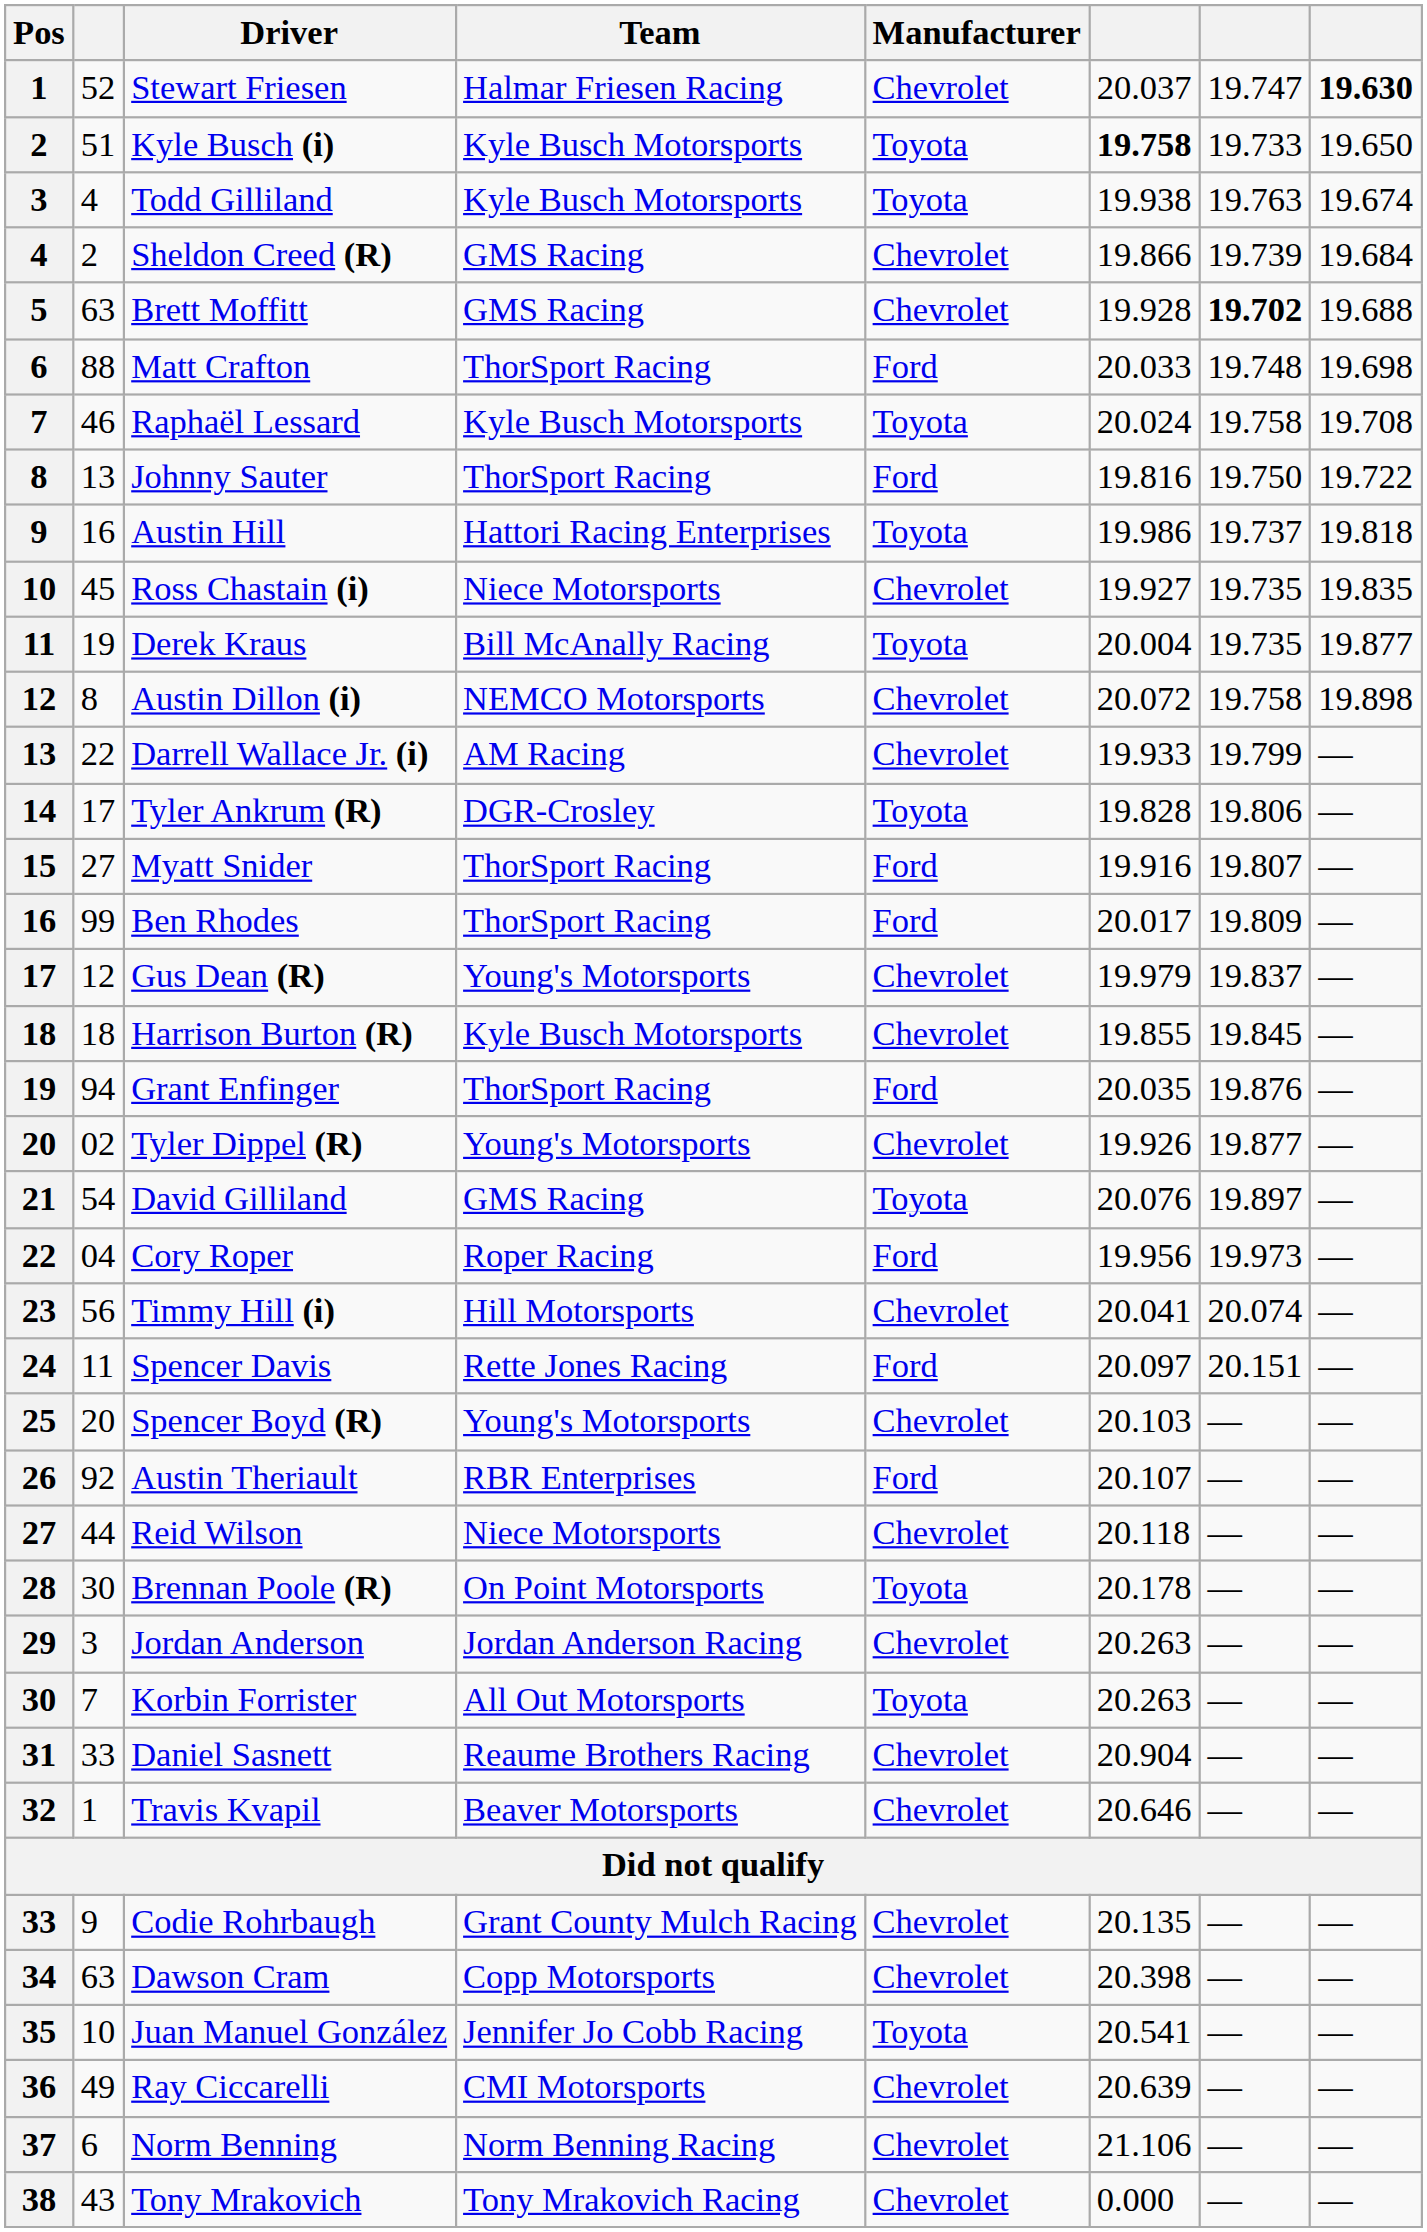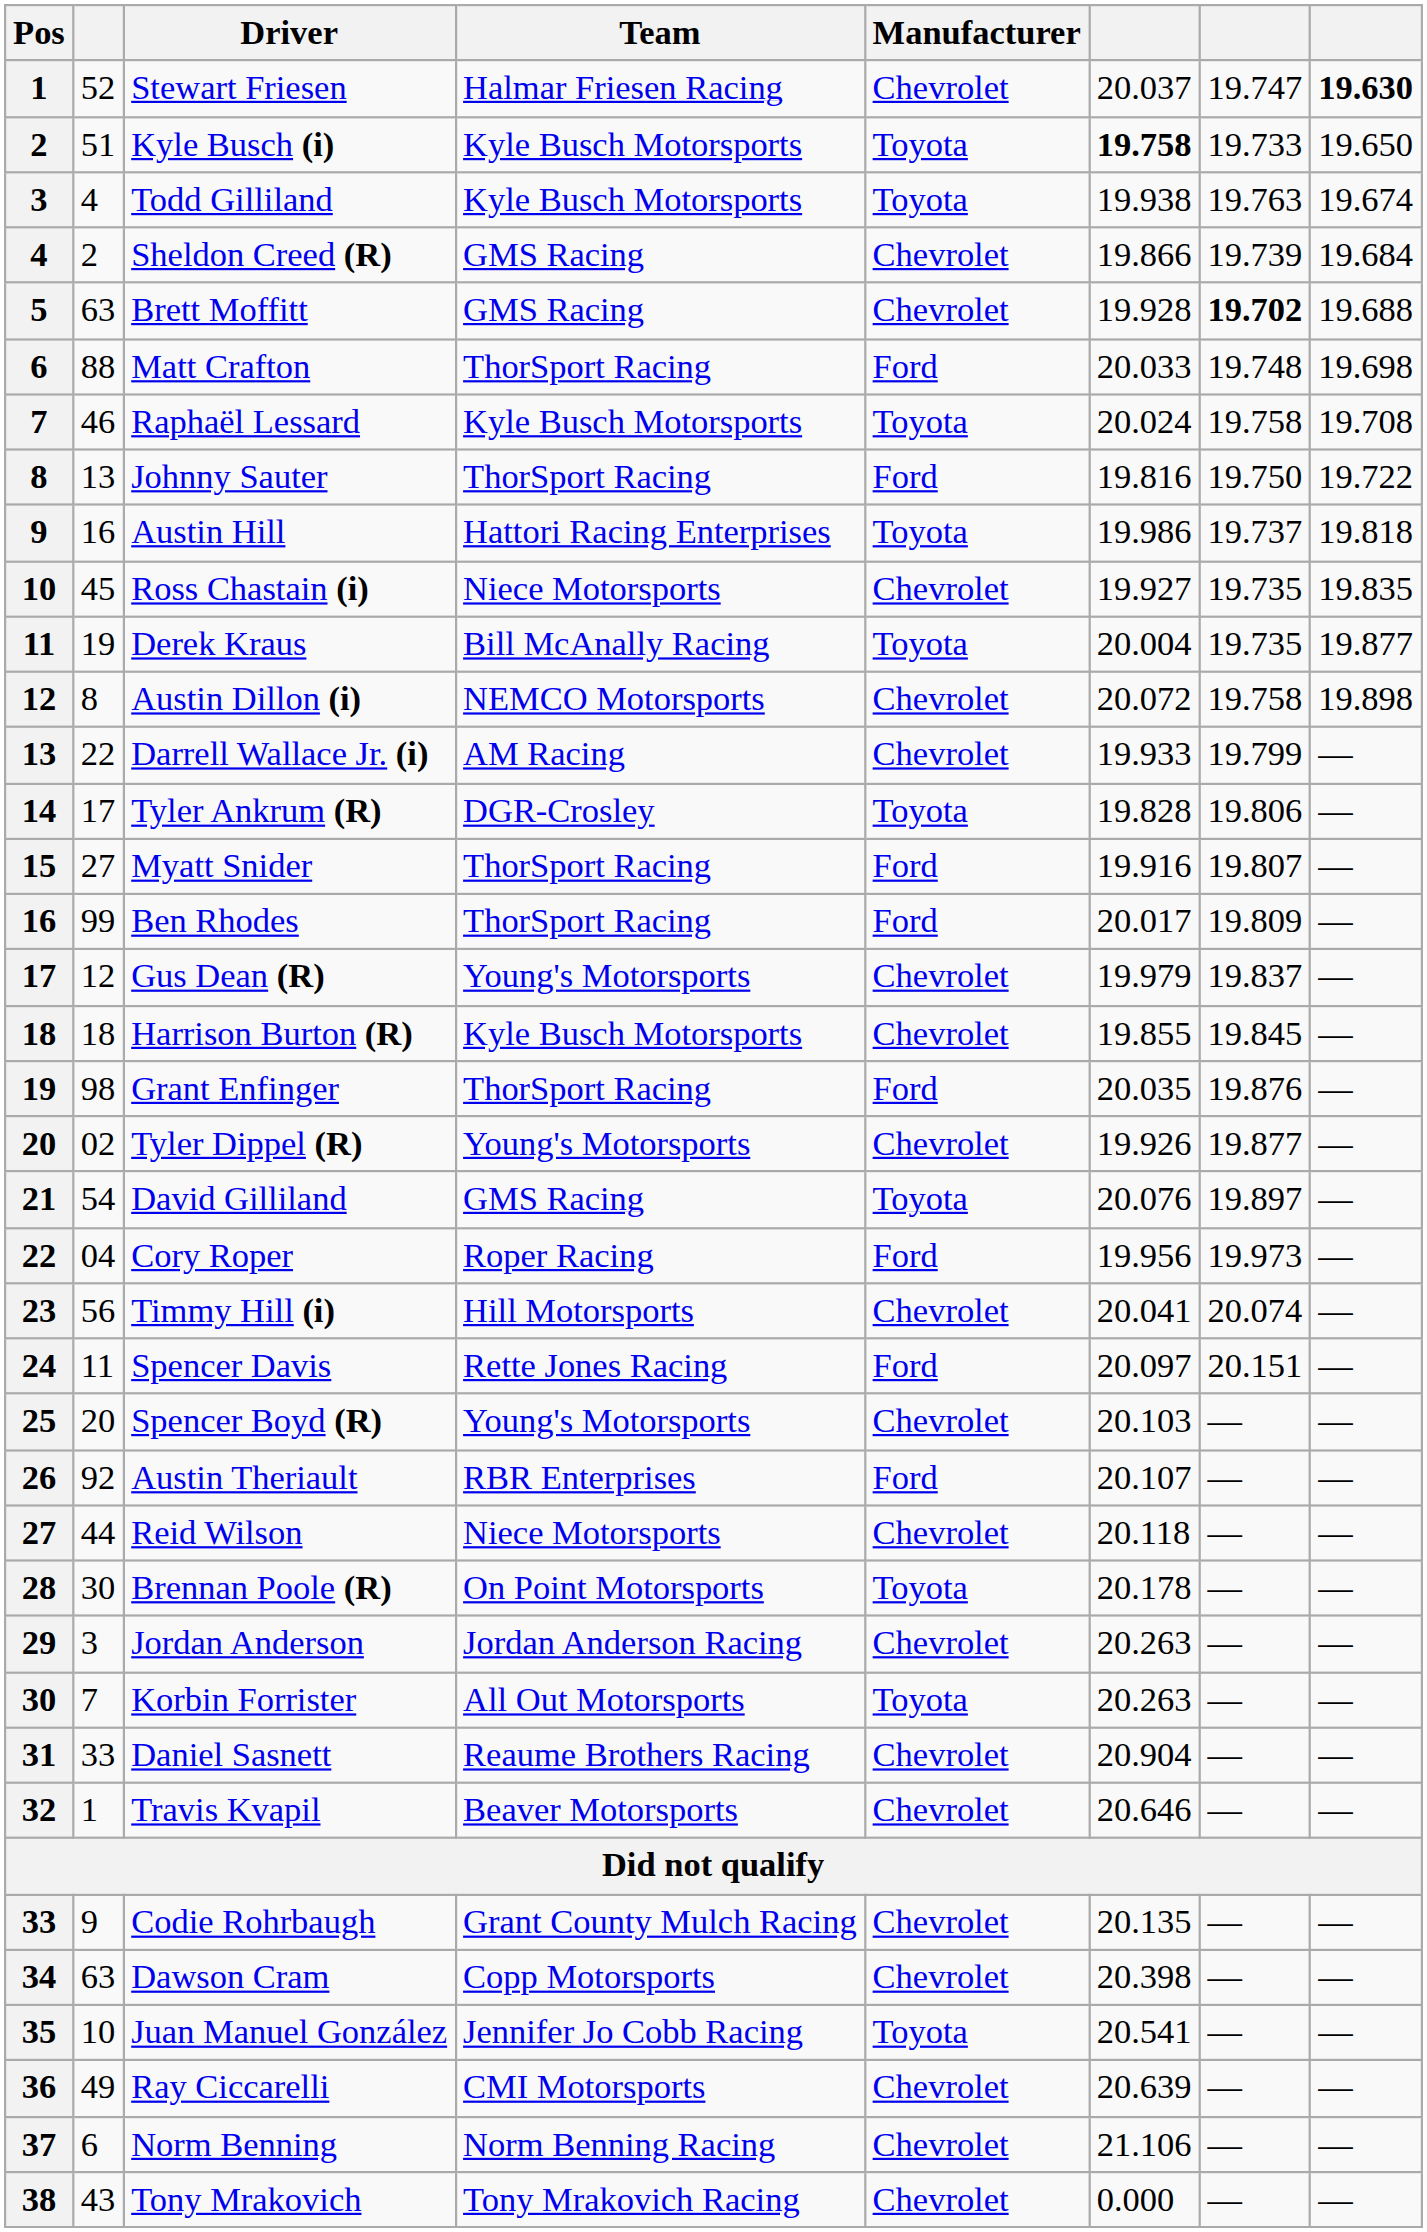 <table class="wikitable" style="font-size:98%">
 <tr>
 <th>Pos</th>
 <th></th>
 <th>Driver</th>
 <th>Team</th>
 <th>Manufacturer</th>
 <th></th>
 <th></th>
 <th></th>
 </tr>
 <tr>
 <th>1</th>
 <td>52</td>
 <td><a href='#'>Stewart Friesen</a></td>
 <td><a href='#'>Halmar Friesen Racing</a></td>
 <td><a href='#'>Chevrolet</a></td>
 <td>20.037</td>
 <td>19.747</td>
 <td><strong>19.630</strong></td>
 </tr>
 <tr>
 <th>2</th>
 <td>51</td>
 <td><a href='#'>Kyle Busch</a> <strong>(i)</strong></td>
 <td><a href='#'>Kyle Busch Motorsports</a></td>
 <td><a href='#'>Toyota</a></td>
 <td><strong>19.758</strong></td>
 <td>19.733</td>
 <td>19.650</td>
 </tr>
 <tr>
 <th>3</th>
 <td>4</td>
 <td><a href='#'>Todd Gilliland</a></td>
 <td><a href='#'>Kyle Busch Motorsports</a></td>
 <td><a href='#'>Toyota</a></td>
 <td>19.938</td>
 <td>19.763</td>
 <td>19.674</td>
 </tr>
 <tr>
 <th>4</th>
 <td>2</td>
 <td><a href='#'>Sheldon Creed</a> <strong>(R)</strong></td>
 <td><a href='#'>GMS Racing</a></td>
 <td><a href='#'>Chevrolet</a></td>
 <td>19.866</td>
 <td>19.739</td>
 <td>19.684</td>
 </tr>
 <tr>
 <th>5</th>
 <td>63</td>
 <td><a href='#'>Brett Moffitt</a></td>
 <td><a href='#'>GMS Racing</a></td>
 <td><a href='#'>Chevrolet</a></td>
 <td>19.928</td>
 <td><strong>19.702</strong></td>
 <td>19.688</td>
 </tr>
 <tr>
 <th>6</th>
 <td>88</td>
 <td><a href='#'>Matt Crafton</a></td>
 <td><a href='#'>ThorSport Racing</a></td>
 <td><a href='#'>Ford</a></td>
 <td>20.033</td>
 <td>19.748</td>
 <td>19.698</td>
 </tr>
 <tr>
 <th>7</th>
 <td>46</td>
 <td><a href='#'>Raphaël Lessard</a></td>
 <td><a href='#'>Kyle Busch Motorsports</a></td>
 <td><a href='#'>Toyota</a></td>
 <td>20.024</td>
 <td>19.758</td>
 <td>19.708</td>
 </tr>
 <tr>
 <th>8</th>
 <td>13</td>
 <td><a href='#'>Johnny Sauter</a></td>
 <td><a href='#'>ThorSport Racing</a></td>
 <td><a href='#'>Ford</a></td>
 <td>19.816</td>
 <td>19.750</td>
 <td>19.722</td>
 </tr>
 <tr>
 <th>9</th>
 <td>16</td>
 <td><a href='#'>Austin Hill</a></td>
 <td><a href='#'>Hattori Racing Enterprises</a></td>
 <td><a href='#'>Toyota</a></td>
 <td>19.986</td>
 <td>19.737</td>
 <td>19.818</td>
 </tr>
 <tr>
 <th>10</th>
 <td>45</td>
 <td><a href='#'>Ross Chastain</a> <strong>(i)</strong></td>
 <td><a href='#'>Niece Motorsports</a></td>
 <td><a href='#'>Chevrolet</a></td>
 <td>19.927</td>
 <td>19.735</td>
 <td>19.835</td>
 </tr>
 <tr>
 <th>11</th>
 <td>19</td>
 <td><a href='#'>Derek Kraus</a></td>
 <td><a href='#'>Bill McAnally Racing</a></td>
 <td><a href='#'>Toyota</a></td>
 <td>20.004</td>
 <td>19.735</td>
 <td>19.877</td>
 </tr>
 <tr>
 <th>12</th>
 <td>8</td>
 <td><a href='#'>Austin Dillon</a> <strong>(i)</strong></td>
 <td><a href='#'>NEMCO Motorsports</a></td>
 <td><a href='#'>Chevrolet</a></td>
 <td>20.072</td>
 <td>19.758</td>
 <td>19.898</td>
 </tr>
 <tr>
 <th>13</th>
 <td>22</td>
 <td><a href='#'>Darrell Wallace Jr.</a> <strong>(i)</strong></td>
 <td><a href='#'>AM Racing</a></td>
 <td><a href='#'>Chevrolet</a></td>
 <td>19.933</td>
 <td>19.799</td>
 <td>—</td>
 </tr>
 <tr>
 <th>14</th>
 <td>17</td>
 <td><a href='#'>Tyler Ankrum</a> <strong>(R)</strong></td>
 <td><a href='#'>DGR-Crosley</a></td>
 <td><a href='#'>Toyota</a></td>
 <td>19.828</td>
 <td>19.806</td>
 <td>—</td>
 </tr>
 <tr>
 <th>15</th>
 <td>27</td>
 <td><a href='#'>Myatt Snider</a></td>
 <td><a href='#'>ThorSport Racing</a></td>
 <td><a href='#'>Ford</a></td>
 <td>19.916</td>
 <td>19.807</td>
 <td>—</td>
 </tr>
 <tr>
 <th>16</th>
 <td>99</td>
 <td><a href='#'>Ben Rhodes</a></td>
 <td><a href='#'>ThorSport Racing</a></td>
 <td><a href='#'>Ford</a></td>
 <td>20.017</td>
 <td>19.809</td>
 <td>—</td>
 </tr>
 <tr>
 <th>17</th>
 <td>12</td>
 <td><a href='#'>Gus Dean</a> <strong>(R)</strong></td>
 <td><a href='#'>Young's Motorsports</a></td>
 <td><a href='#'>Chevrolet</a></td>
 <td>19.979</td>
 <td>19.837</td>
 <td>—</td>
 </tr>
 <tr>
 <th>18</th>
 <td>18</td>
 <td><a href='#'>Harrison Burton</a> <strong>(R)</strong></td>
 <td><a href='#'>Kyle Busch Motorsports</a></td>
 <td><a href='#'>Chevrolet</a></td>
 <td>19.855</td>
 <td>19.845</td>
 <td>—</td>
 </tr>
 <tr>
 <th>19</th>
-<td>94</td>
+<td>98</td>
 <td><a href='#'>Grant Enfinger</a></td>
 <td><a href='#'>ThorSport Racing</a></td>
 <td><a href='#'>Ford</a></td>
 <td>20.035</td>
 <td>19.876</td>
 <td>—</td>
 </tr>
 <tr>
 <th>20</th>
 <td>02</td>
 <td><a href='#'>Tyler Dippel</a> <strong>(R)</strong></td>
 <td><a href='#'>Young's Motorsports</a></td>
 <td><a href='#'>Chevrolet</a></td>
 <td>19.926</td>
 <td>19.877</td>
 <td>—</td>
 </tr>
 <tr>
 <th>21</th>
 <td>54</td>
 <td><a href='#'>David Gilliland</a></td>
 <td><a href='#'>GMS Racing</a></td>
 <td><a href='#'>Toyota</a></td>
 <td>20.076</td>
 <td>19.897</td>
 <td>—</td>
 </tr>
 <tr>
 <th>22</th>
 <td>04</td>
 <td><a href='#'>Cory Roper</a></td>
 <td><a href='#'>Roper Racing</a></td>
 <td><a href='#'>Ford</a></td>
 <td>19.956</td>
 <td>19.973</td>
 <td>—</td>
 </tr>
 <tr>
 <th>23</th>
 <td>56</td>
 <td><a href='#'>Timmy Hill</a> <strong>(i)</strong></td>
 <td><a href='#'>Hill Motorsports</a></td>
 <td><a href='#'>Chevrolet</a></td>
 <td>20.041</td>
 <td>20.074</td>
 <td>—</td>
 </tr>
 <tr>
 <th>24</th>
 <td>11</td>
 <td><a href='#'>Spencer Davis</a></td>
 <td><a href='#'>Rette Jones Racing</a></td>
 <td><a href='#'>Ford</a></td>
 <td>20.097</td>
 <td>20.151</td>
 <td>—</td>
 </tr>
 <tr>
 <th>25</th>
 <td>20</td>
 <td><a href='#'>Spencer Boyd</a> <strong>(R)</strong></td>
 <td><a href='#'>Young's Motorsports</a></td>
 <td><a href='#'>Chevrolet</a></td>
 <td>20.103</td>
 <td>—</td>
 <td>—</td>
 </tr>
 <tr>
 <th>26</th>
 <td>92</td>
 <td><a href='#'>Austin Theriault</a></td>
 <td><a href='#'>RBR Enterprises</a></td>
 <td><a href='#'>Ford</a></td>
 <td>20.107</td>
 <td>—</td>
 <td>—</td>
 </tr>
 <tr>
 <th>27</th>
 <td>44</td>
 <td><a href='#'>Reid Wilson</a></td>
 <td><a href='#'>Niece Motorsports</a></td>
 <td><a href='#'>Chevrolet</a></td>
 <td>20.118</td>
 <td>—</td>
 <td>—</td>
 </tr>
 <tr>
 <th>28</th>
 <td>30</td>
 <td><a href='#'>Brennan Poole</a> <strong>(R)</strong></td>
 <td><a href='#'>On Point Motorsports</a></td>
 <td><a href='#'>Toyota</a></td>
 <td>20.178</td>
 <td>—</td>
 <td>—</td>
 </tr>
 <tr>
 <th>29</th>
 <td>3</td>
 <td><a href='#'>Jordan Anderson</a></td>
 <td><a href='#'>Jordan Anderson Racing</a></td>
 <td><a href='#'>Chevrolet</a></td>
 <td>20.263</td>
 <td>—</td>
 <td>—</td>
 </tr>
 <tr>
 <th>30</th>
 <td>7</td>
 <td><a href='#'>Korbin Forrister</a></td>
 <td><a href='#'>All Out Motorsports</a></td>
 <td><a href='#'>Toyota</a></td>
 <td>20.263</td>
 <td>—</td>
 <td>—</td>
 </tr>
 <tr>
 <th>31</th>
 <td>33</td>
 <td><a href='#'>Daniel Sasnett</a></td>
 <td><a href='#'>Reaume Brothers Racing</a></td>
 <td><a href='#'>Chevrolet</a></td>
 <td>20.904</td>
 <td>—</td>
 <td>—</td>
 </tr>
 <tr>
 <th>32</th>
 <td>1</td>
 <td><a href='#'>Travis Kvapil</a></td>
 <td><a href='#'>Beaver Motorsports</a></td>
 <td><a href='#'>Chevrolet</a></td>
 <td>20.646</td>
 <td>—</td>
 <td>—</td>
 </tr>
 <tr>
 <th colspan="8">Did not qualify</th>
 </tr>
 <tr>
 <th>33</th>
 <td>9</td>
 <td><a href='#'>Codie Rohrbaugh</a></td>
 <td><a href='#'>Grant County Mulch Racing</a></td>
 <td><a href='#'>Chevrolet</a></td>
 <td>20.135</td>
 <td>—</td>
 <td>—</td>
 </tr>
 <tr>
 <th>34</th>
 <td>63</td>
 <td><a href='#'>Dawson Cram</a></td>
 <td><a href='#'>Copp Motorsports</a></td>
 <td><a href='#'>Chevrolet</a></td>
 <td>20.398</td>
 <td>—</td>
 <td>—</td>
 </tr>
 <tr>
 <th>35</th>
 <td>10</td>
 <td><a href='#'>Juan Manuel González</a></td>
 <td><a href='#'>Jennifer Jo Cobb Racing</a></td>
 <td><a href='#'>Toyota</a></td>
 <td>20.541</td>
 <td>—</td>
 <td>—</td>
 </tr>
 <tr>
 <th>36</th>
 <td>49</td>
 <td><a href='#'>Ray Ciccarelli</a></td>
 <td><a href='#'>CMI Motorsports</a></td>
 <td><a href='#'>Chevrolet</a></td>
 <td>20.639</td>
 <td>—</td>
 <td>—</td>
 </tr>
 <tr>
 <th>37</th>
 <td>6</td>
 <td><a href='#'>Norm Benning</a></td>
 <td><a href='#'>Norm Benning Racing</a></td>
 <td><a href='#'>Chevrolet</a></td>
 <td>21.106</td>
 <td>—</td>
 <td>—</td>
 </tr>
 <tr>
 <th>38</th>
 <td>43</td>
 <td><a href='#'>Tony Mrakovich</a></td>
 <td><a href='#'>Tony Mrakovich Racing</a></td>
 <td><a href='#'>Chevrolet</a></td>
 <td>0.000</td>
 <td>—</td>
 <td>—</td>
 </tr>
 <tr>
 </tr>
 </table>
